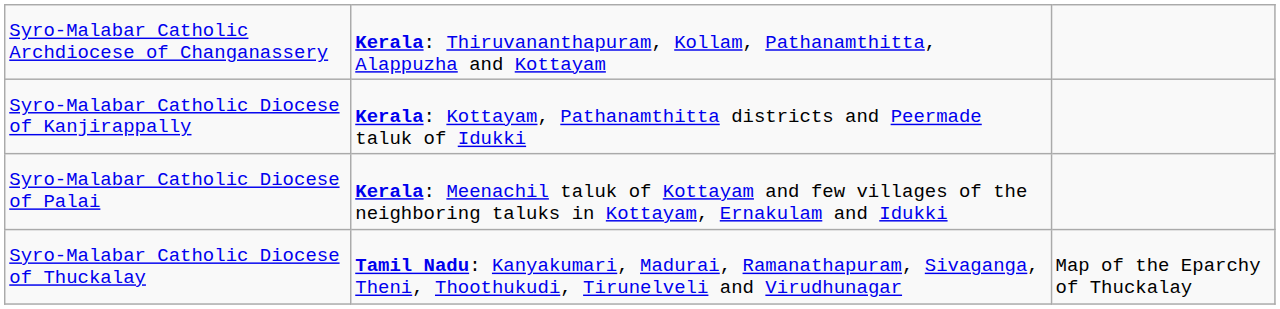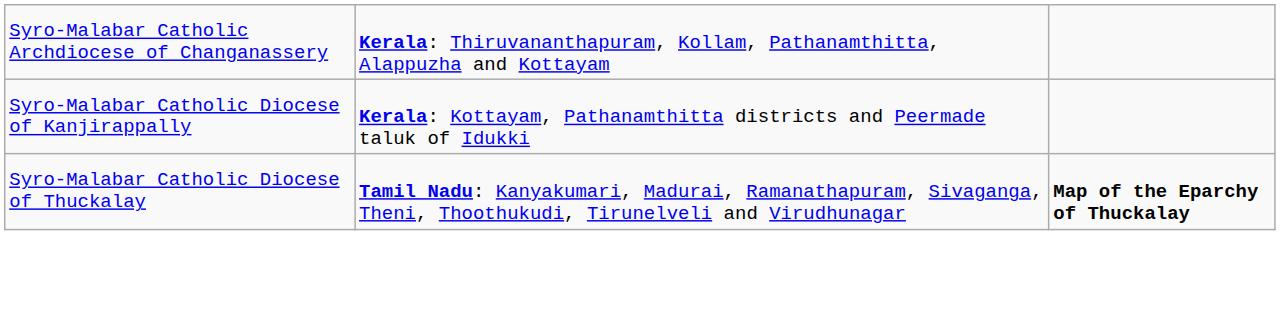 <table class="wikitable">
 <tr>
 <td><a href='#'>Syro-Malabar Catholic Archdiocese of Changanassery</a></td>
 <td><br><strong><a href='#'>Kerala</a></strong>: <a href='#'>Thiruvananthapuram</a>, <a href='#'>Kollam</a>, <a href='#'>Pathanamthitta</a>, <a href='#'>Alappuzha</a> and <a href='#'>Kottayam</a></td>
 <td></td>
 </tr>
 <tr>
 <td><a href='#'>Syro-Malabar Catholic Diocese of Kanjirappally</a></td>
 <td><br><strong><a href='#'>Kerala</a></strong>: <a href='#'>Kottayam</a>, <a href='#'>Pathanamthitta</a> districts and <a href='#'>Peermade</a> taluk of <a href='#'>Idukki</a></td>
 <td></td>
 </tr>
 <tr>
-<td><a href='#'>Syro-Malabar Catholic Diocese of Palai</a></td>
-<td><br><strong><a href='#'>Kerala</a></strong>: <a href='#'>Meenachil</a> taluk of <a href='#'>Kottayam</a> and few villages of the neighboring taluks in <a href='#'>Kottayam</a>, <a href='#'>Ernakulam</a> and <a href='#'>Idukki</a></td>
-<td></td>
-</tr>
-<tr>
 <td><a href='#'>Syro-Malabar Catholic Diocese of Thuckalay</a></td>
 <td><br><strong><a href='#'>Tamil Nadu</a></strong>: <a href='#'>Kanyakumari</a>, <a href='#'>Madurai</a>, <a href='#'>Ramanathapuram</a>, <a href='#'>Sivaganga</a>, <a href='#'>Theni</a>, <a href='#'>Thoothukudi</a>, <a href='#'>Tirunelveli</a> and <a href='#'>Virudhunagar</a></td>
-<td><br>Map of the Eparchy of Thuckalay</td>
+<td><strong><br>Map of the Eparchy of Thuckalay</strong></td>
 </tr>
 </table>
